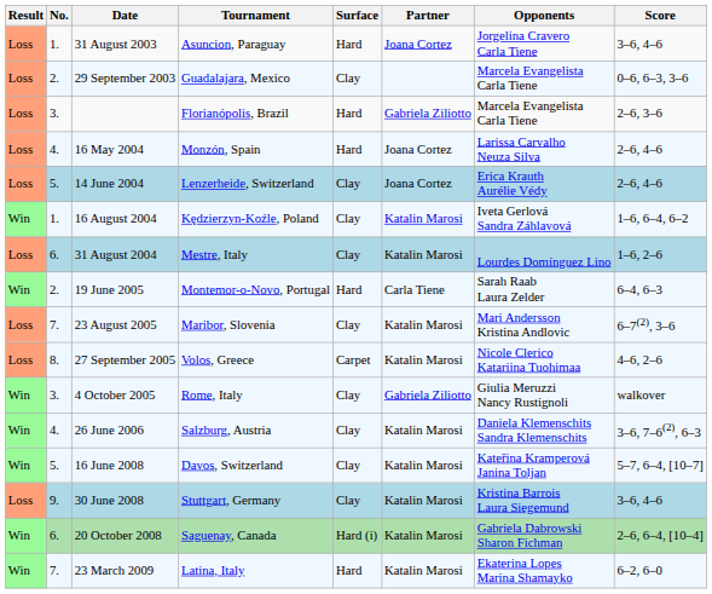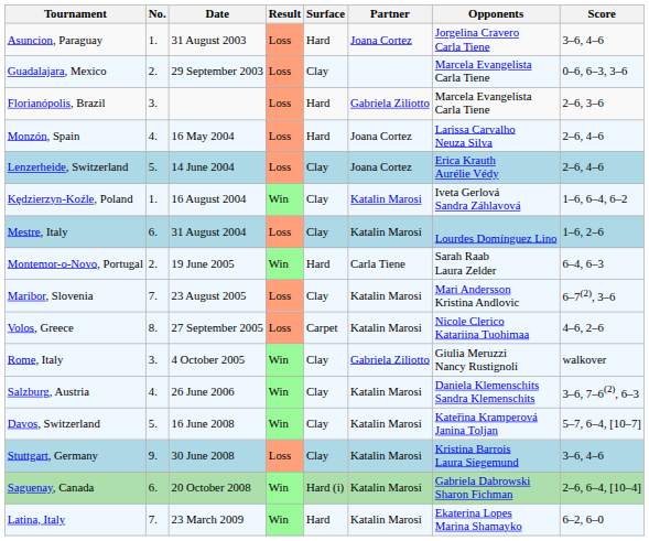 <table class="sortable wikitable">
 <tr>
-<th>Result</th>
+<th>Tournament</th>
 <th>No.</th>
 <th>Date</th>
-<th>Tournament</th>
+<th>Result</th>
 <th>Surface</th>
 <th>Partner</th>
 <th>Opponents</th>
 <th class="unsortable">Score</th>
 </tr>
 <tr>
-<td style="background:#ffa07a;">Loss</td>
+<td><a href='#'>Asuncion</a>, Paraguay</td>
 <td>1.</td>
 <td>31 August 2003</td>
-<td><a href='#'>Asuncion</a>, Paraguay</td>
+<td style="background:#ffa07a;">Loss</td>
 <td>Hard</td>
 <td> <a href='#'>Joana Cortez</a></td>
 <td> <a href='#'>Jorgelina Cravero</a> <br>  <a href='#'>Carla Tiene</a></td>
 <td>3–6, 4–6</td>
 </tr>
 <tr style="background:#f0f8ff;">
-<td style="background:#ffa07a;">Loss</td>
+<td><a href='#'>Guadalajara</a>, Mexico</td>
 <td>2.</td>
 <td>29 September 2003</td>
-<td><a href='#'>Guadalajara</a>, Mexico</td>
+<td style="background:#ffa07a;">Loss</td>
 <td>Clay</td>
 <td></td>
 <td> <a href='#'>Marcela Evangelista</a> <br>  Carla Tiene</td>
 <td>0–6, 6–3, 3–6</td>
 </tr>
 <tr>
-<td style="background:#ffa07a;">Loss</td>
+<td><a href='#'>Florianópolis</a>, Brazil</td>
 <td>3.</td>
 <td></td>
-<td><a href='#'>Florianópolis</a>, Brazil</td>
+<td style="background:#ffa07a;">Loss</td>
 <td>Hard</td>
 <td> <a href='#'>Gabriela Ziliotto</a></td>
 <td> Marcela Evangelista <br>  Carla Tiene</td>
 <td>2–6, 3–6</td>
 </tr>
 <tr style="background:#f0f8ff;">
-<td style="background:#ffa07a;">Loss</td>
+<td><a href='#'>Monzón</a>, Spain</td>
 <td>4.</td>
 <td>16 May 2004</td>
-<td><a href='#'>Monzón</a>, Spain</td>
+<td style="background:#ffa07a;">Loss</td>
 <td>Hard</td>
 <td> Joana Cortez</td>
 <td> <a href='#'>Larissa Carvalho</a> <br>  <a href='#'>Neuza Silva</a></td>
 <td>2–6, 4–6</td>
 </tr>
 <tr style="background:lightblue;">
-<td style="background:#ffa07a;">Loss</td>
+<td><a href='#'>Lenzerheide</a>, Switzerland</td>
 <td>5.</td>
 <td>14 June 2004</td>
-<td><a href='#'>Lenzerheide</a>, Switzerland</td>
+<td style="background:#ffa07a;">Loss</td>
 <td>Clay</td>
 <td> Joana Cortez</td>
 <td> <a href='#'>Erica Krauth</a> <br>  <a href='#'>Aurélie Védy</a></td>
 <td>2–6, 4–6</td>
 </tr>
 <tr style="background:#f0f8ff;">
-<td style="background:#98fb98;">Win</td>
+<td><a href='#'>Kędzierzyn-Koźle</a>, Poland</td>
 <td>1.</td>
 <td>16 August 2004</td>
-<td><a href='#'>Kędzierzyn-Koźle</a>, Poland</td>
+<td style="background:#98fb98;">Win</td>
 <td>Clay</td>
 <td> <a href='#'>Katalin Marosi</a></td>
 <td> Iveta Gerlová <br>  <a href='#'>Sandra Záhlavová</a></td>
 <td>1–6, 6–4, 6–2</td>
 </tr>
 <tr style="background:lightblue;">
-<td style="background:#ffa07a;">Loss</td>
+<td><a href='#'>Mestre</a>, Italy</td>
 <td>6.</td>
 <td>31 August 2004</td>
-<td><a href='#'>Mestre</a>, Italy</td>
+<td style="background:#ffa07a;">Loss</td>
 <td>Clay</td>
 <td> Katalin Marosi</td>
 <td> <br>  <a href='#'>Lourdes Domínguez Lino</a></td>
 <td>1–6, 2–6</td>
 </tr>
 <tr style="background:#f0f8ff;">
-<td style="background:#98fb98;">Win</td>
+<td><a href='#'>Montemor-o-Novo</a>, Portugal</td>
 <td>2.</td>
 <td>19 June 2005</td>
-<td><a href='#'>Montemor-o-Novo</a>, Portugal</td>
+<td style="background:#98fb98;">Win</td>
 <td>Hard</td>
 <td> Carla Tiene</td>
 <td> Sarah Raab <br>  Laura Zelder</td>
 <td>6–4, 6–3</td>
 </tr>
 <tr style="background:#f0f8ff;">
-<td style="background:#ffa07a;">Loss</td>
+<td><a href='#'>Maribor</a>, Slovenia</td>
 <td>7.</td>
 <td>23 August 2005</td>
-<td><a href='#'>Maribor</a>, Slovenia</td>
+<td style="background:#ffa07a;">Loss</td>
 <td>Clay</td>
 <td> Katalin Marosi</td>
 <td> <a href='#'>Mari Andersson</a> <br>  Kristina Andlovic</td>
 <td>6–7<sup>(2)</sup>, 3–6</td>
 </tr>
 <tr style="background:#f0f8ff;">
-<td style="background:#ffa07a;">Loss</td>
+<td><a href='#'>Volos</a>, Greece</td>
 <td>8.</td>
 <td>27 September 2005</td>
-<td><a href='#'>Volos</a>, Greece</td>
+<td style="background:#ffa07a;">Loss</td>
 <td>Carpet</td>
 <td> Katalin Marosi</td>
 <td> <a href='#'>Nicole Clerico</a> <br>  <a href='#'>Katariina Tuohimaa</a></td>
 <td>4–6, 2–6</td>
 </tr>
 <tr style="background:#f0f8ff;">
-<td style="background:#98fb98;">Win</td>
+<td><a href='#'>Rome</a>, Italy</td>
 <td>3.</td>
 <td>4 October 2005</td>
-<td><a href='#'>Rome</a>, Italy</td>
+<td style="background:#98fb98;">Win</td>
 <td>Clay</td>
 <td> <a href='#'>Gabriela Ziliotto</a></td>
 <td> Giulia Meruzzi <br>  Nancy Rustignoli</td>
 <td>walkover</td>
 </tr>
 <tr style="background:#f0f8ff;">
-<td style="background:#98fb98;">Win</td>
+<td><a href='#'>Salzburg</a>, Austria</td>
 <td>4.</td>
 <td>26 June 2006</td>
-<td><a href='#'>Salzburg</a>, Austria</td>
+<td style="background:#98fb98;">Win</td>
 <td>Clay</td>
 <td> Katalin Marosi</td>
 <td> <a href='#'>Daniela Klemenschits</a> <br>  <a href='#'>Sandra Klemenschits</a></td>
 <td>3–6, 7–6<sup>(2)</sup>, 6–3</td>
 </tr>
 <tr style="background:#f0f8ff;">
-<td style="background:#98fb98;">Win</td>
+<td><a href='#'>Davos</a>, Switzerland</td>
 <td>5.</td>
 <td>16 June 2008</td>
-<td><a href='#'>Davos</a>, Switzerland</td>
+<td style="background:#98fb98;">Win</td>
 <td>Clay</td>
 <td> Katalin Marosi</td>
 <td> <a href='#'>Kateřina Kramperová</a> <br>  <a href='#'>Janina Toljan</a></td>
 <td>5–7, 6–4, [10–7]</td>
 </tr>
 <tr style="background:lightblue;">
-<td style="background:#ffa07a;">Loss</td>
+<td><a href='#'>Stuttgart</a>, Germany</td>
 <td>9.</td>
 <td>30 June 2008</td>
-<td><a href='#'>Stuttgart</a>, Germany</td>
+<td style="background:#ffa07a;">Loss</td>
 <td>Clay</td>
 <td> Katalin Marosi</td>
 <td> <a href='#'>Kristina Barrois</a> <br>  <a href='#'>Laura Siegemund</a></td>
 <td>3–6, 4–6</td>
 </tr>
 <tr style="background:#addfad;">
-<td style="background:#98fb98;">Win</td>
+<td><a href='#'>Saguenay</a>, Canada</td>
 <td>6.</td>
 <td>20 October 2008</td>
-<td><a href='#'>Saguenay</a>, Canada</td>
+<td style="background:#98fb98;">Win</td>
 <td>Hard (i)</td>
 <td> Katalin Marosi</td>
 <td> <a href='#'>Gabriela Dabrowski</a> <br>  <a href='#'>Sharon Fichman</a></td>
 <td>2–6, 6–4, [10–4]</td>
 </tr>
 <tr style="background:#f0f8ff;">
-<td style="background:#98fb98;">Win</td>
+<td><a href='#'>Latina, Italy</a></td>
 <td>7.</td>
 <td>23 March 2009</td>
-<td><a href='#'>Latina, Italy</a></td>
+<td style="background:#98fb98;">Win</td>
 <td>Hard</td>
 <td> Katalin Marosi</td>
 <td> <a href='#'>Ekaterina Lopes</a> <br>  <a href='#'>Marina Shamayko</a></td>
 <td>6–2, 6–0</td>
 </tr>
 </table>
